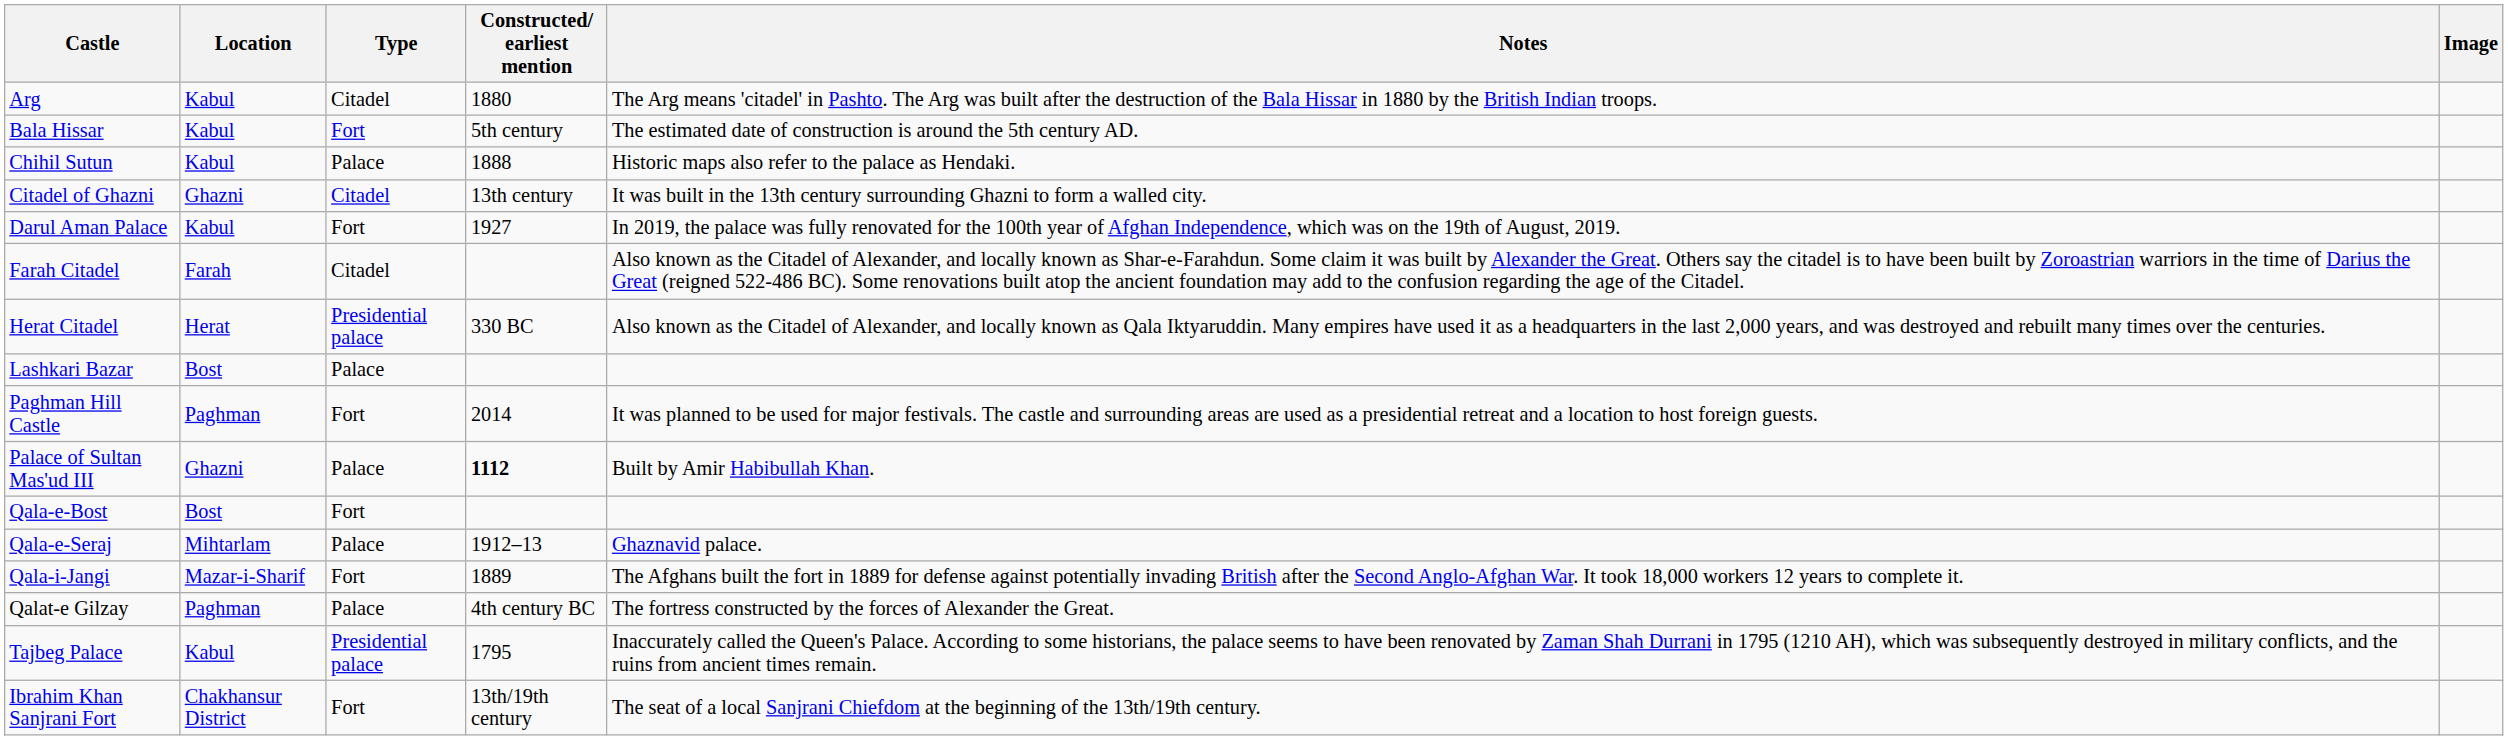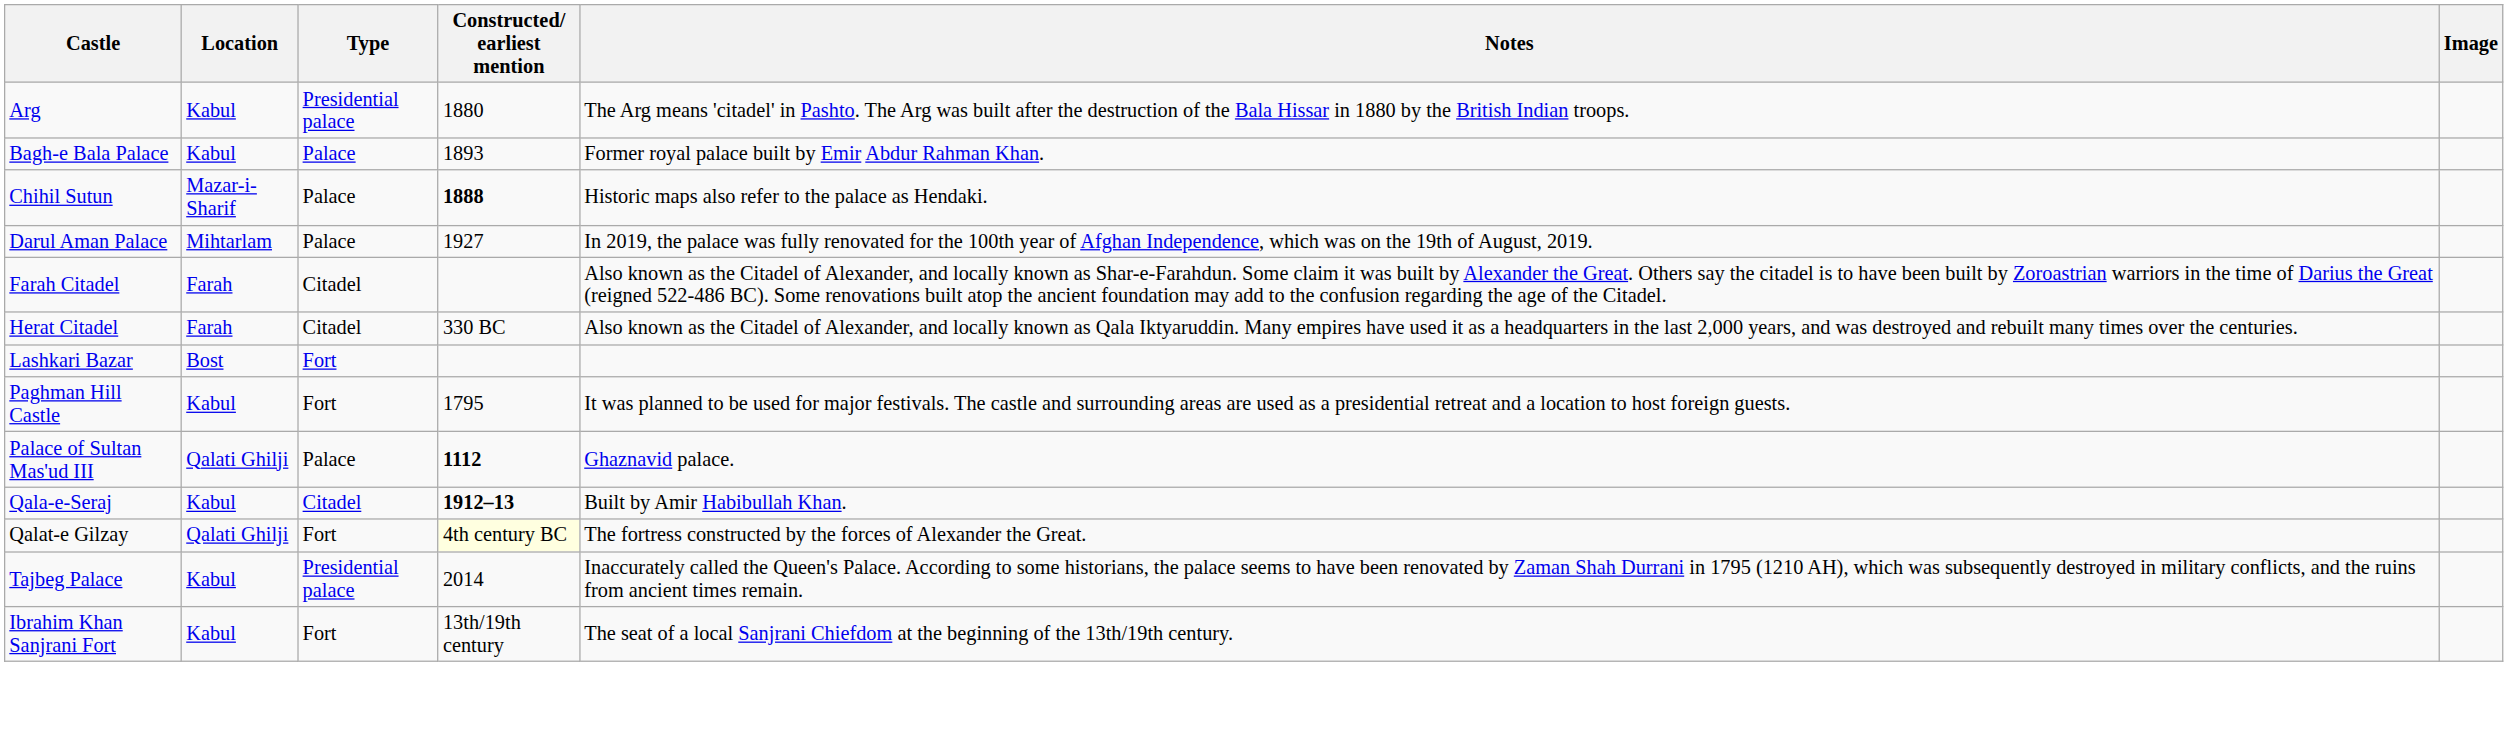 <table class="wikitable sortable">
 <tr>
 <th>Castle</th>
 <th>Location</th>
 <th>Type</th>
 <th>Constructed/<br>earliest mention</th>
 <th class="unsortable">Notes</th>
 <th class="unsortable">Image</th>
 </tr>
 <tr>
 <td><a href='#'>Arg</a></td>
 <td><a href='#'>Kabul</a></td>
-<td>Citadel</td>
+<td><a href='#'>Presidential palace</a></td>
 <td>1880</td>
 <td>The Arg means 'citadel' in <a href='#'>Pashto</a>. The Arg was built after the destruction of the <a href='#'>Bala Hissar</a> in 1880 by the <a href='#'>British Indian</a> troops.</td>
 <td></td>
 </tr>
 <tr>
-<td><a href='#'>Bala Hissar</a></td>
+<td><a href='#'>Bagh-e Bala Palace</a></td>
 <td><a href='#'>Kabul</a></td>
-<td><a href='#'>Fort</a></td>
-<td>5th century</td>
-<td>The estimated date of construction is around the 5th century AD.</td>
+<td><a href='#'>Palace</a></td>
+<td>1893</td>
+<td>Former royal palace built by <a href='#'>Emir</a> <a href='#'>Abdur Rahman Khan</a>.</td>
 <td></td>
 </tr>
 <tr>
 <td><a href='#'>Chihil Sutun</a></td>
-<td><a href='#'>Kabul</a></td>
+<td><a href='#'>Mazar-i-Sharif</a></td>
 <td>Palace</td>
-<td>1888</td>
+<td><strong>1888</strong></td>
 <td>Historic maps also refer to the palace as Hendaki.</td>
 <td></td>
 </tr>
 <tr>
-<td><a href='#'>Citadel of Ghazni</a></td>
-<td><a href='#'>Ghazni</a></td>
-<td><a href='#'>Citadel</a></td>
-<td>13th century</td>
-<td>It was built in the 13th century surrounding Ghazni to form a walled city.</td>
-<td></td>
-</tr>
-<tr>
 <td><a href='#'>Darul Aman Palace</a></td>
-<td><a href='#'>Kabul</a></td>
-<td>Fort</td>
+<td><a href='#'>Mihtarlam</a></td>
+<td>Palace</td>
 <td>1927</td>
 <td>In 2019, the palace was fully renovated for the 100th year of <a href='#'>Afghan Independence</a>, which was on the 19th of August, 2019.</td>
 <td></td>
 </tr>
 <tr>
 <td><a href='#'>Farah Citadel</a></td>
 <td><a href='#'>Farah</a></td>
 <td>Citadel</td>
 <td></td>
 <td>Also known as the Citadel of Alexander, and locally known as Shar-e-Farahdun. Some claim it was built by <a href='#'>Alexander the Great</a>. Others say the citadel is to have been built by <a href='#'>Zoroastrian</a> warriors in the time of <a href='#'>Darius the Great</a> (reigned 522-486 BC). Some renovations built atop the ancient foundation may add to the confusion regarding the age of the Citadel.</td>
 <td></td>
 </tr>
 <tr>
 <td><a href='#'>Herat Citadel</a></td>
-<td><a href='#'>Herat</a></td>
-<td><a href='#'>Presidential palace</a></td>
+<td><a href='#'>Farah</a></td>
+<td>Citadel</td>
 <td>330 BC</td>
 <td>Also known as the Citadel of Alexander, and locally known as Qala Iktyaruddin. Many empires have used it as a headquarters in the last 2,000 years, and was destroyed and rebuilt many times over the centuries.</td>
 <td></td>
 </tr>
 <tr>
 <td><a href='#'>Lashkari Bazar</a></td>
 <td><a href='#'>Bost</a></td>
-<td>Palace</td>
+<td><a href='#'>Fort</a></td>
 <td></td>
 <td></td>
 <td></td>
 </tr>
 <tr>
 <td><a href='#'>Paghman Hill Castle</a></td>
-<td><a href='#'>Paghman</a></td>
+<td><a href='#'>Kabul</a></td>
 <td>Fort</td>
-<td>2014</td>
+<td>1795</td>
 <td>It was planned to be used for major festivals. The castle and surrounding areas are used as a presidential retreat and a location to host foreign guests.</td>
 <td></td>
 </tr>
 <tr>
 <td><a href='#'>Palace of Sultan Mas'ud III</a></td>
-<td><a href='#'>Ghazni</a></td>
+<td><a href='#'>Qalati Ghilji</a></td>
 <td>Palace</td>
 <td><strong>1112</strong></td>
+<td><a href='#'>Ghaznavid</a> palace.</td>
+<td></td>
+</tr>
+<tr>
+<td><a href='#'>Qala-e-Seraj</a></td>
+<td><a href='#'>Kabul</a></td>
+<td><a href='#'>Citadel</a></td>
+<td><strong>1912–13</strong></td>
 <td>Built by Amir <a href='#'>Habibullah Khan</a>.</td>
 <td></td>
 </tr>
 <tr>
-<td><a href='#'>Qala-e-Bost</a></td>
-<td><a href='#'>Bost</a></td>
+<td>Qalat-e Gilzay</td>
+<td><a href='#'>Qalati Ghilji</a></td>
 <td>Fort</td>
-<td></td>
-<td></td>
-<td></td>
-</tr>
-<tr>
-<td><a href='#'>Qala-e-Seraj</a></td>
-<td><a href='#'>Mihtarlam</a></td>
-<td>Palace</td>
-<td>1912–13</td>
-<td><a href='#'>Ghaznavid</a> palace.</td>
-<td></td>
-</tr>
-<tr>
-<td><a href='#'>Qala-i-Jangi</a></td>
-<td><a href='#'>Mazar-i-Sharif</a></td>
-<td>Fort</td>
-<td>1889</td>
-<td>The Afghans built the fort in 1889 for defense against potentially invading <a href='#'>British</a> after the <a href='#'>Second Anglo-Afghan War</a>. It took 18,000 workers 12 years to complete it.</td>
-<td></td>
-</tr>
-<tr>
-<td>Qalat-e Gilzay</td>
-<td><a href='#'>Paghman</a></td>
-<td>Palace</td>
-<td>4th century BC</td>
+<td style="background: lightyellow;">4th century BC</td>
 <td>The fortress constructed by the forces of Alexander the Great.</td>
 <td></td>
 </tr>
 <tr>
 <td><a href='#'>Tajbeg Palace</a></td>
 <td><a href='#'>Kabul</a></td>
 <td><a href='#'>Presidential palace</a></td>
-<td>1795</td>
+<td>2014</td>
 <td>Inaccurately called the Queen's Palace. According to some historians, the palace seems to have been renovated by <a href='#'>Zaman Shah Durrani</a> in 1795 (1210 AH), which was subsequently destroyed in military conflicts, and the ruins from ancient times remain.</td>
 <td></td>
 </tr>
 <tr>
 <td><a href='#'>Ibrahim Khan Sanjrani Fort</a></td>
-<td><a href='#'>Chakhansur District</a></td>
+<td><a href='#'>Kabul</a></td>
 <td>Fort</td>
 <td>13th/19th century</td>
 <td>The seat of a local <a href='#'>Sanjrani Chiefdom</a> at the beginning of the 13th/19th century.</td>
 <td></td>
 </tr>
 </table>
